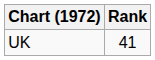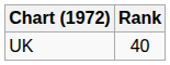 <table class="wikitable sortable">
 <tr>
 <th>Chart (1972)</th>
 <th>Rank</th>
 </tr>
 <tr>
 <td>UK </td>
-<td style="text-align:center;">41</td>
+<td style="text-align:center;">40</td>
 </tr>
 </table>
